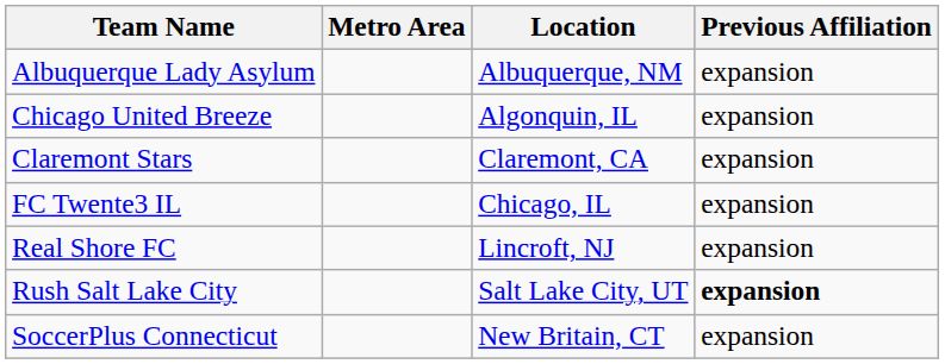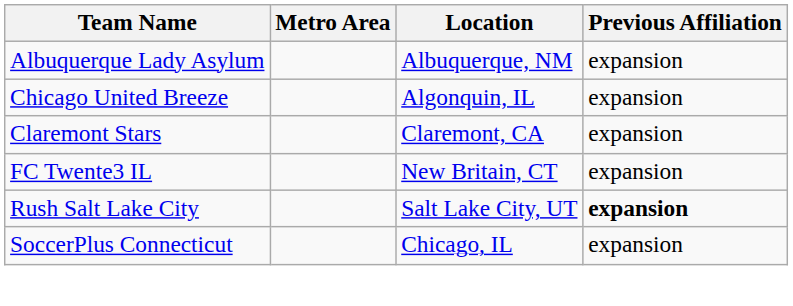 <table class="wikitable">
 <tr>
 <th>Team Name</th>
 <th>Metro Area</th>
 <th>Location</th>
 <th>Previous Affiliation</th>
 </tr>
 <tr>
 <td> <a href='#'>Albuquerque Lady Asylum</a></td>
 <td></td>
 <td><a href='#'>Albuquerque, NM</a></td>
 <td>expansion</td>
 </tr>
 <tr>
 <td> <a href='#'>Chicago United Breeze</a></td>
 <td></td>
 <td><a href='#'>Algonquin, IL</a></td>
 <td>expansion</td>
 </tr>
 <tr>
 <td> <a href='#'>Claremont Stars</a></td>
 <td></td>
 <td><a href='#'>Claremont, CA</a></td>
 <td>expansion</td>
 </tr>
 <tr>
 <td> <a href='#'>FC Twente3 IL</a></td>
 <td></td>
-<td><a href='#'>Chicago, IL</a></td>
-<td>expansion</td>
-</tr>
-<tr>
-<td> <a href='#'>Real Shore FC</a></td>
-<td></td>
-<td><a href='#'>Lincroft, NJ</a></td>
+<td><a href='#'>New Britain, CT</a></td>
 <td>expansion</td>
 </tr>
 <tr>
 <td> <a href='#'>Rush Salt Lake City</a></td>
 <td></td>
 <td><a href='#'>Salt Lake City, UT</a></td>
 <td><strong>expansion</strong></td>
 </tr>
 <tr>
 <td> <a href='#'>SoccerPlus Connecticut</a></td>
 <td></td>
-<td><a href='#'>New Britain, CT</a></td>
+<td><a href='#'>Chicago, IL</a></td>
 <td>expansion</td>
 </tr>
 </table>
